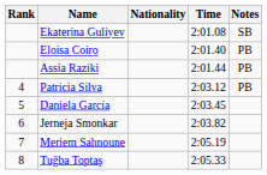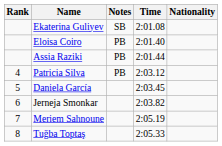 <table class="wikitable sortable" style="text-align:center">
 <tr>
 <th>Rank</th>
 <th>Name</th>
+<th>Notes</th>
+<th>Time</th>
 <th>Nationality</th>
-<th>Time</th>
-<th>Notes</th>
 </tr>
 <tr>
 <td></td>
 <td align=left><a href='#'>Ekaterina Guliyev</a></td>
+<td>SB</td>
+<td>2:01.08</td>
 <td align=left></td>
-<td>2:01.08</td>
-<td>SB</td>
 </tr>
 <tr>
 <td></td>
 <td align=left><a href='#'>Eloisa Coiro</a></td>
+<td>PB</td>
+<td>2:01.40</td>
 <td align=left></td>
-<td>2:01.40</td>
-<td>PB</td>
 </tr>
 <tr>
 <td></td>
 <td align=left><a href='#'>Assia Raziki</a></td>
+<td>PB</td>
+<td>2:01.44</td>
 <td align=left></td>
-<td>2:01.44</td>
-<td>PB</td>
 </tr>
 <tr>
 <td>4</td>
 <td align=left><a href='#'>Patricia Silva</a></td>
+<td>PB</td>
+<td>2:03.12</td>
 <td align=left></td>
-<td>2:03.12</td>
-<td>PB</td>
 </tr>
 <tr>
 <td>5</td>
 <td align=left><a href='#'>Daniela García</a></td>
+<td></td>
+<td>2:03.45</td>
 <td align=left></td>
-<td>2:03.45</td>
-<td></td>
 </tr>
 <tr>
 <td>6</td>
 <td align=left>Jerneja Smonkar</td>
+<td></td>
+<td>2:03.82</td>
 <td align=left></td>
-<td>2:03.82</td>
-<td></td>
 </tr>
 <tr>
 <td>7</td>
 <td align=left><a href='#'>Meriem Sahnoune</a></td>
+<td></td>
+<td>2:05.19</td>
 <td align=left></td>
-<td>2:05.19</td>
-<td></td>
 </tr>
 <tr>
 <td>8</td>
 <td align=left><a href='#'>Tuǧba Toptaş</a></td>
+<td></td>
+<td>2:05.33</td>
 <td align=left></td>
-<td>2:05.33</td>
-<td></td>
 </tr>
 </table>
